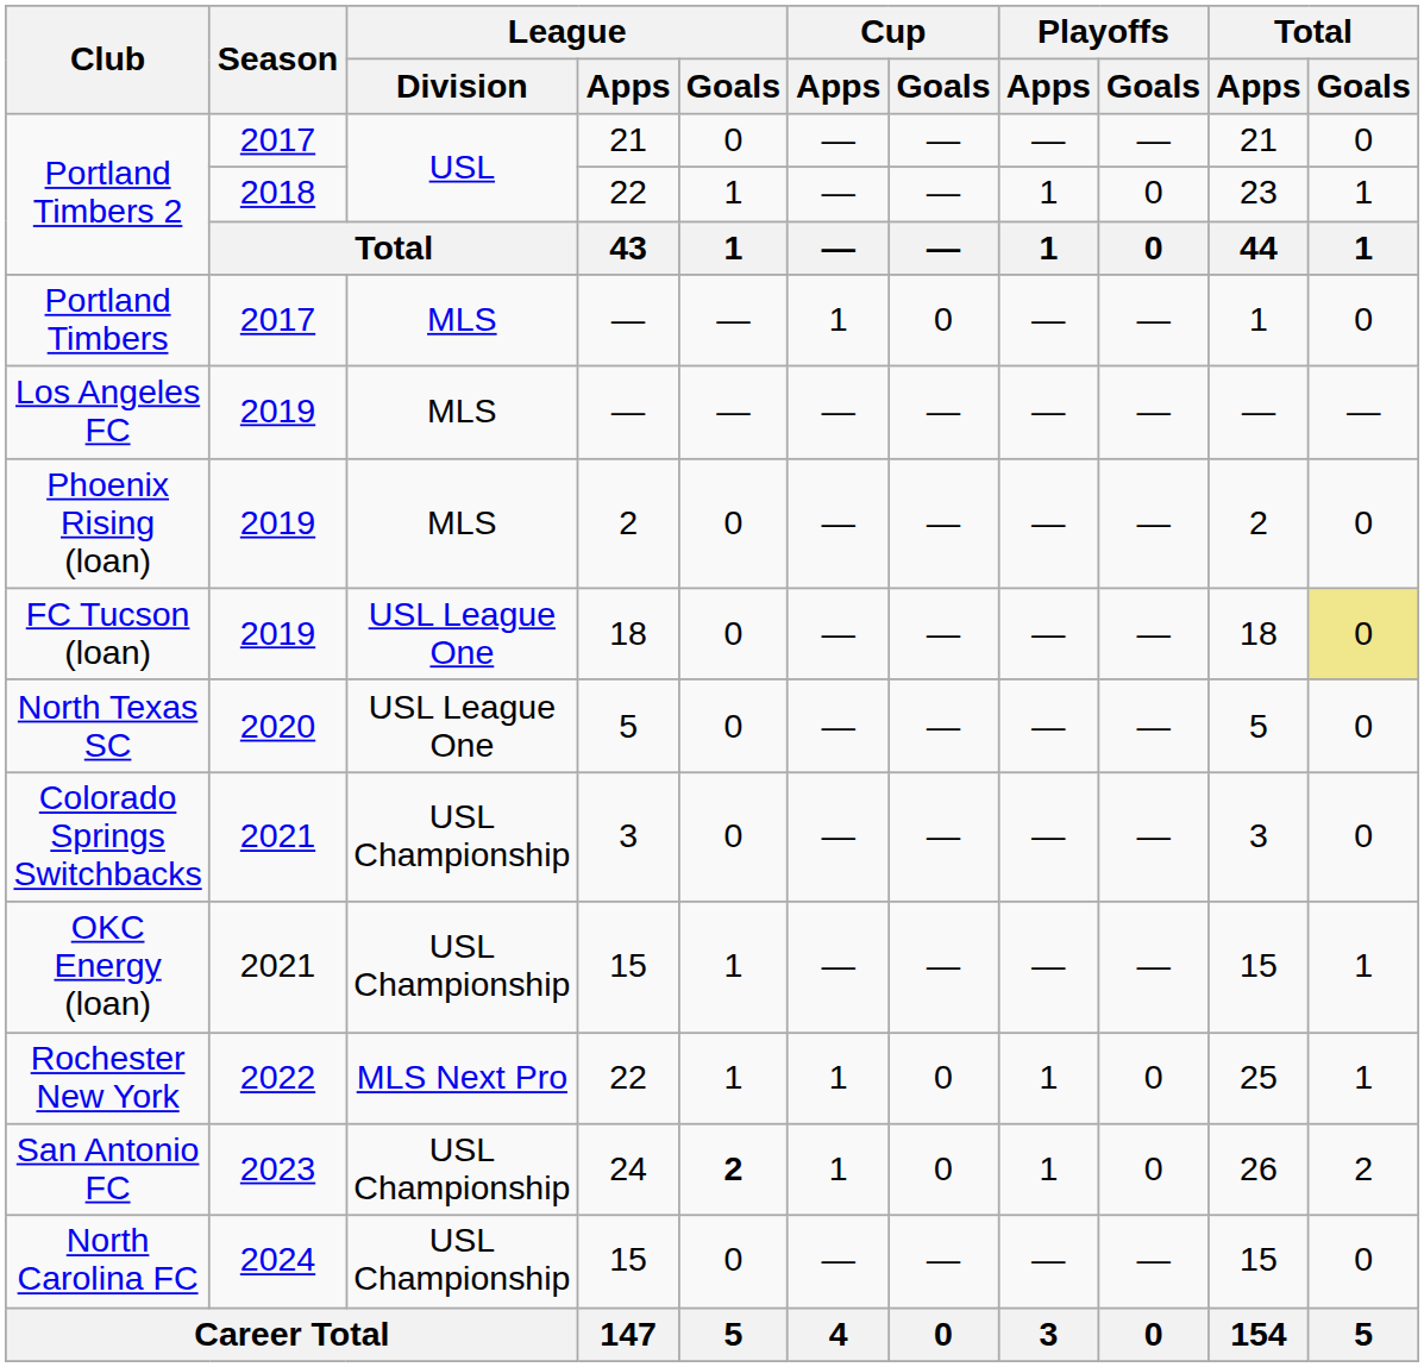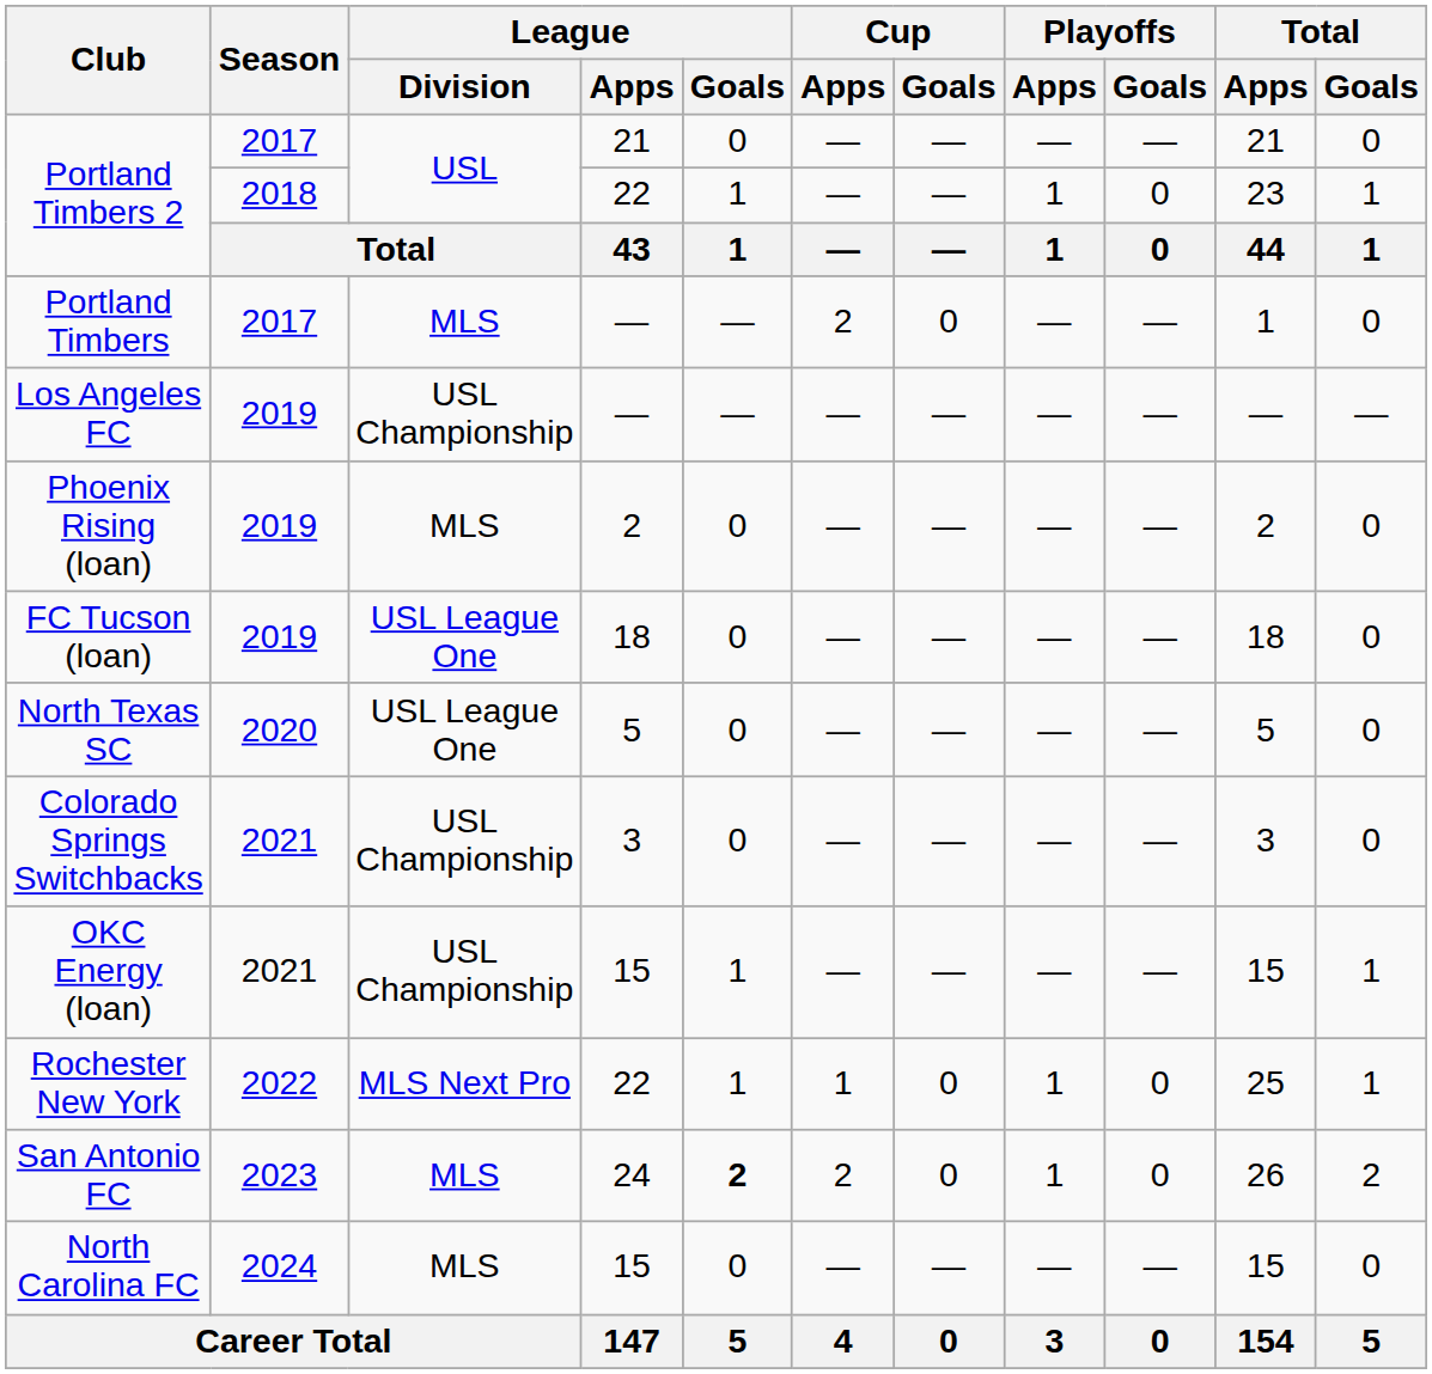 <table class="wikitable" style="text-align:center">
 <tr>
 <th rowspan="2">Club</th>
 <th rowspan="2">Season</th>
 <th colspan="3">League</th>
 <th colspan="2">Cup</th>
 <th colspan="2">Playoffs</th>
 <th colspan="2">Total</th>
 </tr>
 <tr>
 <th>Division</th>
 <th>Apps</th>
 <th>Goals</th>
 <th>Apps</th>
 <th>Goals</th>
 <th>Apps</th>
 <th>Goals</th>
 <th>Apps</th>
 <th>Goals</th>
 </tr>
 <tr>
 <td rowspan="3"><a href='#'>Portland Timbers 2</a></td>
 <td><a href='#'>2017</a></td>
 <td rowspan="2"><a href='#'>USL</a></td>
 <td>21</td>
 <td>0</td>
 <td>—</td>
 <td>—</td>
 <td>—</td>
 <td>—</td>
 <td>21</td>
 <td>0</td>
 </tr>
 <tr>
 <td><a href='#'>2018</a></td>
 <td>22</td>
 <td>1</td>
 <td>—</td>
 <td>—</td>
 <td>1</td>
 <td>0</td>
 <td>23</td>
 <td>1</td>
 </tr>
 <tr>
 <th colspan="2">Total</th>
 <th>43</th>
 <th>1</th>
 <th>—</th>
 <th>—</th>
 <th>1</th>
 <th>0</th>
 <th>44</th>
 <th>1</th>
 </tr>
 <tr>
 <td><a href='#'>Portland Timbers</a></td>
 <td><a href='#'>2017</a></td>
 <td><a href='#'>MLS</a></td>
 <td>—</td>
 <td>—</td>
-<td>1</td>
+<td>2</td>
 <td>0</td>
 <td>—</td>
 <td>—</td>
 <td>1</td>
 <td>0</td>
 </tr>
 <tr>
 <td><a href='#'>Los Angeles FC</a></td>
 <td><a href='#'>2019</a></td>
-<td>MLS</td>
+<td>USL Championship</td>
 <td>—</td>
 <td>—</td>
 <td>—</td>
 <td>—</td>
 <td>—</td>
 <td>—</td>
 <td>—</td>
 <td>—</td>
 </tr>
 <tr>
 <td><a href='#'>Phoenix Rising</a> (loan)</td>
 <td><a href='#'>2019</a></td>
 <td>MLS</td>
 <td>2</td>
 <td>0</td>
 <td>—</td>
 <td>—</td>
 <td>—</td>
 <td>—</td>
 <td>2</td>
 <td>0</td>
 </tr>
 <tr>
 <td><a href='#'>FC Tucson</a> (loan)</td>
 <td><a href='#'>2019</a></td>
 <td><a href='#'>USL League One</a></td>
 <td>18</td>
 <td>0</td>
 <td>—</td>
 <td>—</td>
 <td>—</td>
 <td>—</td>
 <td>18</td>
-<td style="background: khaki;">0</td>
+<td>0</td>
 </tr>
 <tr>
 <td><a href='#'>North Texas SC</a></td>
 <td><a href='#'>2020</a></td>
 <td>USL League One</td>
 <td>5</td>
 <td>0</td>
 <td>—</td>
 <td>—</td>
 <td>—</td>
 <td>—</td>
 <td>5</td>
 <td>0</td>
 </tr>
 <tr>
 <td><a href='#'>Colorado Springs Switchbacks</a></td>
 <td><a href='#'>2021</a></td>
 <td>USL Championship</td>
 <td>3</td>
 <td>0</td>
 <td>—</td>
 <td>—</td>
 <td>—</td>
 <td>—</td>
 <td>3</td>
 <td>0</td>
 </tr>
 <tr>
 <td><a href='#'>OKC Energy</a> (loan)</td>
 <td>2021</td>
 <td>USL Championship</td>
 <td>15</td>
 <td>1</td>
 <td>—</td>
 <td>—</td>
 <td>—</td>
 <td>—</td>
 <td>15</td>
 <td>1</td>
 </tr>
 <tr>
 <td><a href='#'>Rochester New York</a></td>
 <td><a href='#'>2022</a></td>
 <td><a href='#'>MLS Next Pro</a></td>
 <td>22</td>
 <td>1</td>
 <td>1</td>
 <td>0</td>
 <td>1</td>
 <td>0</td>
 <td>25</td>
 <td>1</td>
 </tr>
 <tr>
 <td><a href='#'>San Antonio FC</a></td>
 <td><a href='#'>2023</a></td>
-<td>USL Championship</td>
+<td><a href='#'>MLS</a></td>
 <td>24</td>
 <td><strong>2</strong></td>
-<td>1</td>
+<td>2</td>
 <td>0</td>
 <td>1</td>
 <td>0</td>
 <td>26</td>
 <td>2</td>
 </tr>
 <tr>
 <td><a href='#'>North Carolina FC</a></td>
 <td><a href='#'>2024</a></td>
-<td>USL Championship</td>
+<td>MLS</td>
 <td>15</td>
 <td>0</td>
 <td>—</td>
 <td>—</td>
 <td>—</td>
 <td>—</td>
 <td>15</td>
 <td>0</td>
 </tr>
 <tr>
 <th colspan="3">Career Total</th>
 <th>147</th>
 <th>5</th>
 <th>4</th>
 <th>0</th>
 <th>3</th>
 <th>0</th>
 <th>154</th>
 <th>5</th>
 </tr>
 </table>
